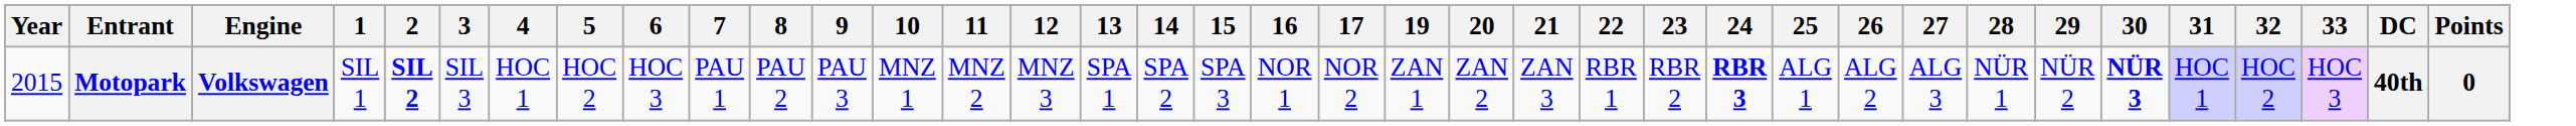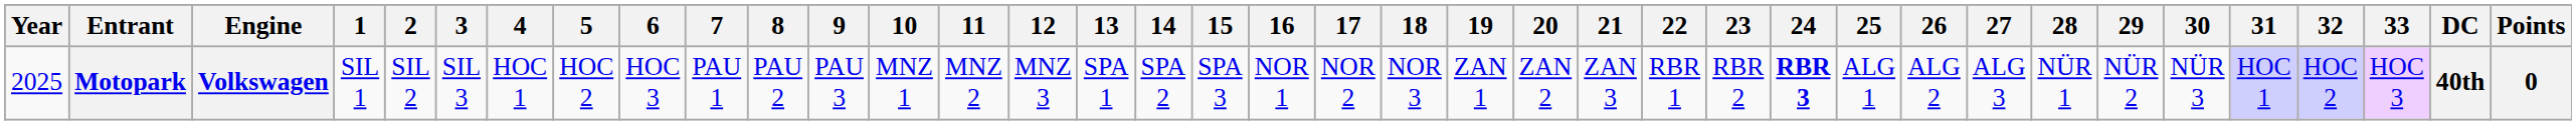 <table class="wikitable" style="text-align:center; font-size:85%">
 <tr>
 <th>Year</th>
 <th>Entrant</th>
 <th>Engine</th>
 <th>1</th>
 <th>2</th>
 <th>3</th>
 <th>4</th>
 <th>5</th>
 <th>6</th>
 <th>7</th>
 <th>8</th>
 <th>9</th>
 <th>10</th>
 <th>11</th>
 <th>12</th>
 <th>13</th>
 <th>14</th>
 <th>15</th>
 <th>16</th>
 <th>17</th>
+<th>18</th>
 <th>19</th>
 <th>20</th>
 <th>21</th>
 <th>22</th>
 <th>23</th>
 <th>24</th>
 <th>25</th>
 <th>26</th>
 <th>27</th>
 <th>28</th>
 <th>29</th>
 <th>30</th>
 <th>31</th>
 <th>32</th>
 <th>33</th>
 <th>DC</th>
 <th>Points</th>
 </tr>
 <tr>
-<td><a href='#'>2015</a></td>
+<td><a href='#'>2025</a></td>
 <th><a href='#'>Motopark</a></th>
 <th><a href='#'>Volkswagen</a></th>
 <td style="background:#;"><a href='#'>SIL<br>1</a></td>
-<td style="background:#;"><strong><a href='#'>SIL<br>2</a></strong></td>
+<td style="background:#;"><a href='#'>SIL<br>2</a></td>
 <td style="background:#;"><a href='#'>SIL<br>3</a></td>
 <td style="background:#;"><a href='#'>HOC<br>1</a></td>
 <td style="background:#;"><a href='#'>HOC<br>2</a></td>
 <td style="background:#;"><a href='#'>HOC<br>3</a></td>
 <td style="background:#;"><a href='#'>PAU<br>1</a></td>
 <td style="background:#;"><a href='#'>PAU<br>2</a></td>
 <td style="background:#;"><a href='#'>PAU<br>3</a></td>
 <td style="background:#;"><a href='#'>MNZ<br>1</a></td>
 <td style="background:#;"><a href='#'>MNZ<br>2</a></td>
 <td style="background:#;"><a href='#'>MNZ<br>3</a></td>
 <td style="background:#;"><a href='#'>SPA<br>1</a></td>
 <td style="background:#;"><a href='#'>SPA<br>2</a></td>
 <td style="background:#;"><a href='#'>SPA<br>3</a></td>
 <td style="background:#;"><a href='#'>NOR<br>1</a></td>
 <td style="background:#;"><a href='#'>NOR<br>2</a></td>
+<td style="background:#;"><a href='#'>NOR<br>3</a></td>
 <td style="background:#;"><a href='#'>ZAN<br>1</a></td>
 <td style="background:#;"><a href='#'>ZAN<br>2</a></td>
 <td style="background:#;"><a href='#'>ZAN<br>3</a></td>
 <td style="background:#;"><a href='#'>RBR<br>1</a></td>
 <td style="background:#;"><a href='#'>RBR<br>2</a></td>
 <td style="background:#;"><strong><a href='#'>RBR<br>3</a></strong></td>
 <td style="background:#;"><a href='#'>ALG<br>1</a></td>
 <td style="background:#;"><a href='#'>ALG<br>2</a></td>
 <td style="background:#;"><a href='#'>ALG<br>3</a></td>
 <td style="background:#;"><a href='#'>NÜR<br>1</a></td>
 <td style="background:#;"><a href='#'>NÜR<br>2</a></td>
-<td style="background:#;"><strong><a href='#'>NÜR<br>3</a></strong></td>
+<td style="background:#;"><a href='#'>NÜR<br>3</a></td>
 <td style="background:#CFCFFF;"><a href='#'>HOC<br>1</a><br></td>
 <td style="background:#CFCFFF;"><a href='#'>HOC<br>2</a><br></td>
 <td style="background:#EFCFFF;"><a href='#'>HOC<br>3</a><br></td>
 <th>40th</th>
 <th>0</th>
 </tr>
 </table>
